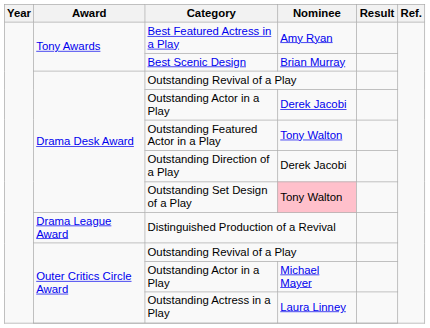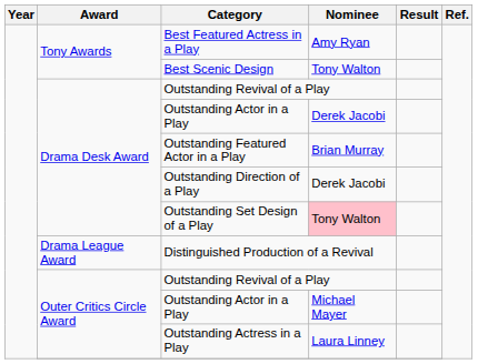 <table class="wikitable" width="95%">
 <tr>
 <th width="5%">Year</th>
 <th width="30%">Award</th>
 <th width="35%">Category</th>
 <th width="20%">Nominee</th>
 <th width="10%">Result</th>
 <th class=unsortable>Ref.</th>
 </tr>
 <tr>
 <td rowspan=15></td>
 <td rowspan=2><a href='#'>Tony Awards</a></td>
 <td><a href='#'>Best Featured Actress in a Play</a></td>
 <td><a href='#'>Amy Ryan</a></td>
 <td></td>
 <td rowspan=15></td>
 </tr>
 <tr>
 <td><a href='#'>Best Scenic Design</a></td>
-<td><a href='#'>Brian Murray</a></td>
+<td><a href='#'>Tony Walton</a></td>
 <td></td>
 </tr>
 <tr>
 <td rowspan=5><a href='#'>Drama Desk Award</a></td>
 <td colspan=2>Outstanding Revival of a Play</td>
 <td></td>
 </tr>
 <tr>
 <td>Outstanding Actor in a Play</td>
 <td><a href='#'>Derek Jacobi</a></td>
 <td></td>
 </tr>
 <tr>
 <td>Outstanding Featured Actor in a Play</td>
-<td><a href='#'>Tony Walton</a></td>
+<td><a href='#'>Brian Murray</a></td>
 <td></td>
 </tr>
 <tr>
 <td>Outstanding Direction of a Play</td>
 <td>Derek Jacobi</td>
 <td></td>
 </tr>
 <tr>
 <td>Outstanding Set Design of a Play</td>
 <td style="background: pink;">Tony Walton</td>
 <td></td>
 </tr>
 <tr>
 <td><a href='#'>Drama League Award</a></td>
 <td colspan=2>Distinguished Production of a Revival</td>
 <td></td>
 </tr>
 <tr>
 <td rowspan=3><a href='#'>Outer Critics Circle Award</a></td>
 <td colspan=2>Outstanding Revival of a Play</td>
 <td></td>
 </tr>
 <tr>
 <td>Outstanding Actor in a Play</td>
 <td><a href='#'>Michael Mayer</a></td>
 <td></td>
 </tr>
 <tr>
 <td>Outstanding Actress in a Play</td>
 <td><a href='#'>Laura Linney</a></td>
 <td></td>
 </tr>
 <tr>
 </tr>
 </table>
